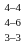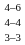 <table style="text-align:center">
 <tr>
 <th width=200></th>
 <th width=100></th>
 <th width=200></th>
-</tr>
-<tr>
-<td align=right><strong></strong></td>
-<td>4–4</td>
-<td align=left><strong></strong></td>
 </tr>
 <tr>
 <td align=right></td>
 <td>4–6</td>
 <td align=left><strong></strong></td>
 </tr>
 <tr>
 <td align=right><strong></strong></td>
+<td>4–4</td>
+<td align=left><strong></strong></td>
+</tr>
+<tr>
+<td align=right><strong></strong></td>
 <td>3–3</td>
 <td align=left><strong></strong></td>
 </tr>
 </table>
